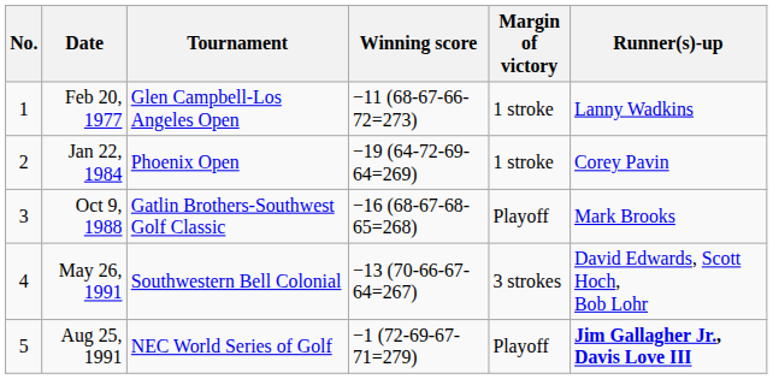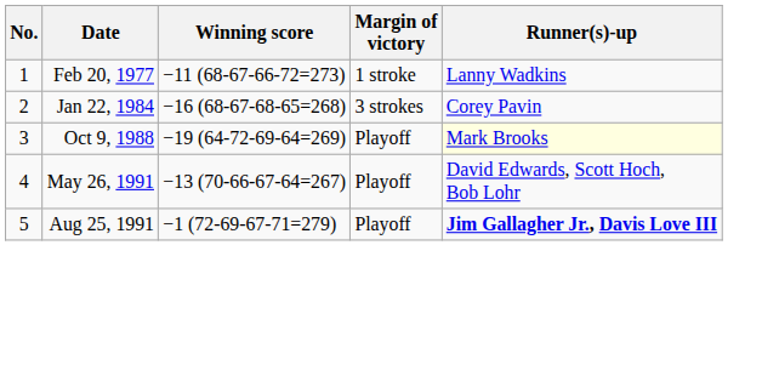 <table class="wikitable" style="font-size:95%;">
 <tr>
 <th>No.</th>
 <th>Date</th>
-<th>Tournament</th>
 <th>Winning score</th>
 <th>Margin of<br>victory</th>
 <th>Runner(s)-up</th>
 </tr>
 <tr>
 <td align=center>1</td>
 <td align=right>Feb 20, <a href='#'>1977</a></td>
-<td><a href='#'>Glen Campbell-Los Angeles Open</a></td>
 <td>−11 (68-67-66-72=273)</td>
 <td>1 stroke</td>
 <td> <a href='#'>Lanny Wadkins</a></td>
 </tr>
 <tr>
 <td align=center>2</td>
 <td align=right>Jan 22, <a href='#'>1984</a></td>
-<td><a href='#'>Phoenix Open</a></td>
-<td>−19 (64-72-69-64=269)</td>
-<td>1 stroke</td>
+<td>−16 (68-67-68-65=268)</td>
+<td>3 strokes</td>
 <td> <a href='#'>Corey Pavin</a></td>
 </tr>
 <tr>
 <td align=center>3</td>
 <td align=right>Oct 9, <a href='#'>1988</a></td>
-<td><a href='#'>Gatlin Brothers-Southwest Golf Classic</a></td>
-<td>−16 (68-67-68-65=268)</td>
+<td>−19 (64-72-69-64=269)</td>
 <td>Playoff</td>
-<td> <a href='#'>Mark Brooks</a></td>
+<td style="background: lightyellow;"> <a href='#'>Mark Brooks</a></td>
 </tr>
 <tr>
 <td align=center>4</td>
 <td align=right>May 26, <a href='#'>1991</a></td>
-<td><a href='#'>Southwestern Bell Colonial</a></td>
 <td>−13 (70-66-67-64=267)</td>
-<td>3 strokes</td>
+<td>Playoff</td>
 <td> <a href='#'>David Edwards</a>,  <a href='#'>Scott Hoch</a>,<br> <a href='#'>Bob Lohr</a></td>
 </tr>
 <tr>
 <td align=center>5</td>
 <td align=right>Aug 25, 1991</td>
-<td><a href='#'>NEC World Series of Golf</a></td>
 <td>−1 (72-69-67-71=279)</td>
 <td>Playoff</td>
 <td><strong> <a href='#'>Jim Gallagher Jr.</a>,  <a href='#'>Davis Love III</a></strong></td>
 </tr>
 </table>
